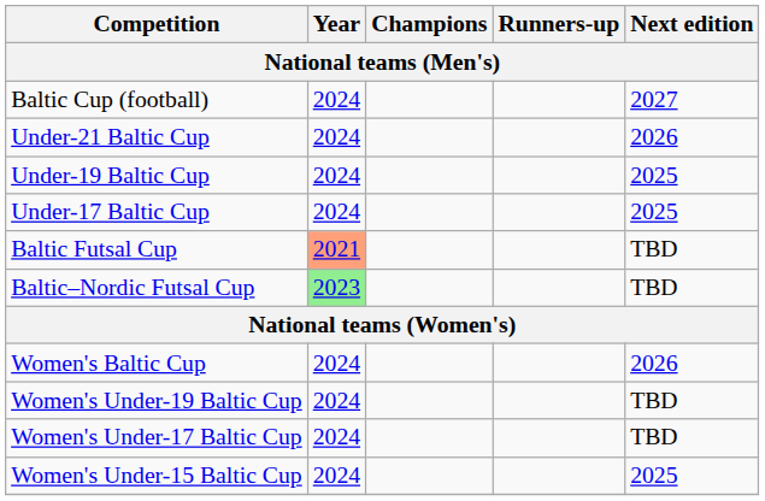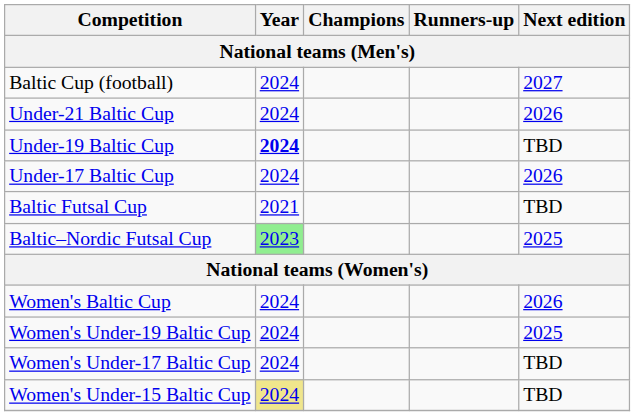 <table class="wikitable sortable">
 <tr>
 <th>Competition</th>
 <th>Year</th>
 <th>Champions</th>
 <th>Runners-up</th>
 <th>Next edition</th>
 </tr>
 <tr>
 <th colspan=7>National teams (Men's)</th>
 </tr>
 <tr>
 <td>Baltic Cup (football)</td>
 <td><a href='#'>2024</a></td>
 <td></td>
 <td></td>
 <td><a href='#'>2027</a></td>
 </tr>
 <tr>
 <td><a href='#'>Under-21 Baltic Cup</a></td>
 <td><a href='#'>2024</a></td>
 <td></td>
 <td></td>
 <td><a href='#'>2026</a></td>
 </tr>
 <tr>
 <td><a href='#'>Under-19 Baltic Cup</a></td>
-<td><a href='#'>2024</a></td>
+<td><strong><a href='#'>2024</a></strong></td>
 <td></td>
 <td></td>
-<td><a href='#'>2025</a></td>
+<td>TBD</td>
 </tr>
 <tr>
 <td><a href='#'>Under-17 Baltic Cup</a></td>
 <td><a href='#'>2024</a></td>
 <td></td>
 <td></td>
-<td><a href='#'>2025</a></td>
+<td><a href='#'>2026</a></td>
 </tr>
 <tr>
 <td><a href='#'>Baltic Futsal Cup</a></td>
-<td style="background: lightsalmon;"><a href='#'>2021</a></td>
+<td><a href='#'>2021</a></td>
 <td></td>
 <td></td>
 <td>TBD</td>
 </tr>
 <tr>
 <td><a href='#'>Baltic–Nordic Futsal Cup</a></td>
 <td style="background: lightgreen;"><a href='#'>2023</a></td>
 <td></td>
 <td></td>
-<td>TBD</td>
+<td><a href='#'>2025</a></td>
 </tr>
 <tr>
 <th colspan=6>National teams (Women's)</th>
 </tr>
 <tr>
 <td><a href='#'>Women's Baltic Cup</a></td>
 <td><a href='#'>2024</a></td>
 <td></td>
 <td></td>
 <td><a href='#'>2026</a></td>
 </tr>
 <tr>
 <td><a href='#'>Women's Under-19 Baltic Cup</a></td>
 <td><a href='#'>2024</a></td>
 <td></td>
 <td></td>
-<td>TBD</td>
+<td><a href='#'>2025</a></td>
 </tr>
 <tr>
 <td><a href='#'>Women's Under-17 Baltic Cup</a></td>
 <td><a href='#'>2024</a></td>
 <td></td>
 <td></td>
 <td>TBD</td>
 </tr>
 <tr>
 <td><a href='#'>Women's Under-15 Baltic Cup</a></td>
-<td><a href='#'>2024</a></td>
+<td style="background: khaki;"><a href='#'>2024</a></td>
 <td></td>
 <td></td>
-<td><a href='#'>2025</a></td>
+<td>TBD</td>
 </tr>
 <tr>
 </tr>
 </table>
